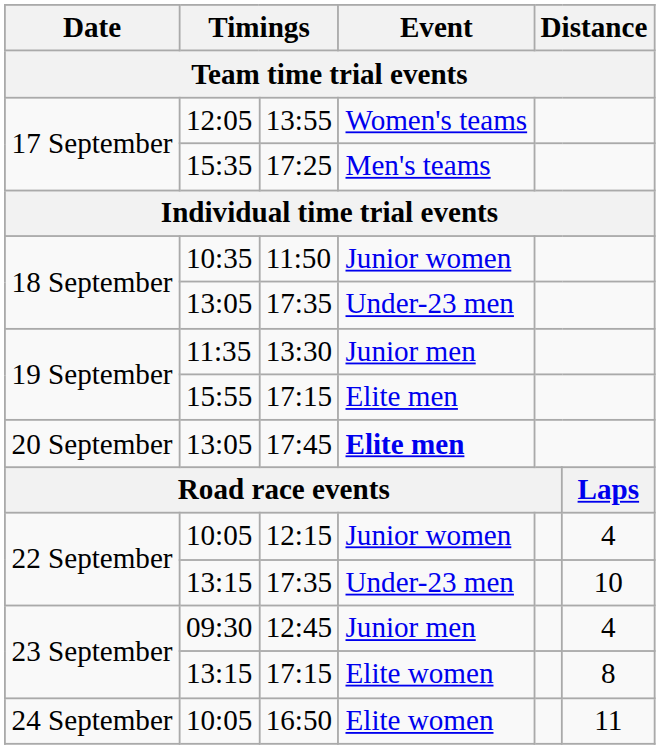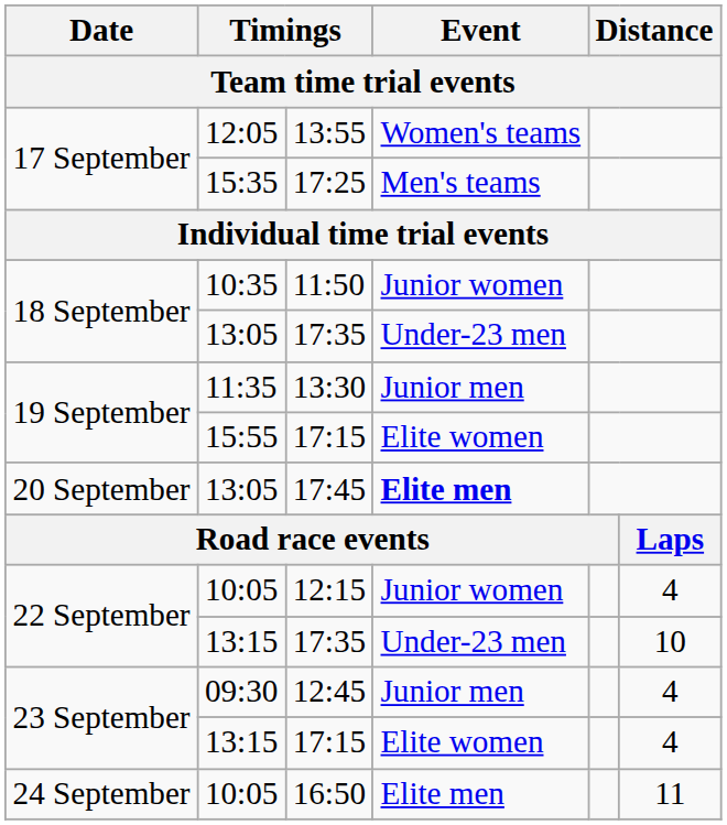 <table class="wikitable">
 <tr>
 <th>Date</th>
 <th colspan=2>Timings</th>
 <th>Event</th>
 <th colspan=2>Distance</th>
 </tr>
 <tr>
 <th colspan=6>Team time trial events</th>
 </tr>
 <tr>
 <td rowspan=2>17 September</td>
 <td>12:05</td>
 <td>13:55</td>
 <td><a href='#'>Women's teams</a></td>
 <td colspan=2></td>
 </tr>
 <tr>
 <td>15:35</td>
 <td>17:25</td>
 <td><a href='#'>Men's teams</a></td>
 <td colspan=2></td>
 </tr>
 <tr>
 <th colspan=6>Individual time trial events</th>
 </tr>
 <tr>
 <td rowspan=2>18 September</td>
 <td>10:35</td>
 <td>11:50</td>
 <td><a href='#'>Junior women</a></td>
 <td colspan=2></td>
 </tr>
 <tr>
 <td>13:05</td>
 <td>17:35</td>
 <td><a href='#'>Under-23 men</a></td>
 <td colspan=2></td>
 </tr>
 <tr>
 <td rowspan=2>19 September</td>
 <td>11:35</td>
 <td>13:30</td>
 <td><a href='#'>Junior men</a></td>
 <td colspan=2></td>
 </tr>
 <tr>
 <td>15:55</td>
 <td>17:15</td>
-<td><a href='#'>Elite men</a></td>
+<td><a href='#'>Elite women</a></td>
 <td colspan=2></td>
 </tr>
 <tr>
 <td>20 September</td>
 <td>13:05</td>
 <td>17:45</td>
 <td><strong><a href='#'>Elite men</a></strong></td>
 <td colspan=2></td>
 </tr>
 <tr>
 <th colspan=5>Road race events</th>
 <th colspan=5><a href='#'>Laps</a></th>
 </tr>
 <tr>
 <td rowspan=2>22 September</td>
 <td>10:05</td>
 <td>12:15</td>
 <td><a href='#'>Junior women</a></td>
 <td></td>
 <td align=center>4</td>
 </tr>
 <tr>
 <td>13:15</td>
 <td>17:35</td>
 <td><a href='#'>Under-23 men</a></td>
 <td></td>
 <td align=center>10</td>
 </tr>
 <tr>
 <td rowspan=2>23 September</td>
 <td>09:30</td>
 <td>12:45</td>
 <td><a href='#'>Junior men</a></td>
 <td></td>
 <td align=center>4</td>
 </tr>
 <tr>
 <td>13:15</td>
 <td>17:15</td>
 <td><a href='#'>Elite women</a></td>
 <td></td>
-<td align=center>8</td>
+<td align=center>4</td>
 </tr>
 <tr>
 <td>24 September</td>
 <td>10:05</td>
 <td>16:50</td>
-<td><a href='#'>Elite women</a></td>
+<td><a href='#'>Elite men</a></td>
 <td></td>
 <td align=center>11</td>
 </tr>
 </table>
